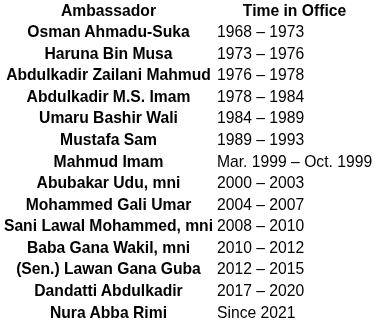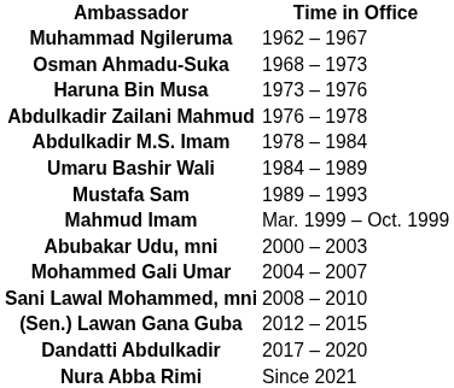 <table>
 <tr>
 <th>Ambassador</th>
 <th>Time in Office</th>
+</tr>
+<tr>
+<th>Muhammad Ngileruma</th>
+<td>1962 – 1967</td>
 </tr>
 <tr>
 <th>Osman Ahmadu-Suka</th>
 <td>1968 – 1973</td>
 </tr>
 <tr>
 <th>Haruna Bin Musa</th>
 <td>1973 – 1976</td>
 </tr>
 <tr>
 <th>Abdulkadir Zailani Mahmud</th>
 <td>1976 – 1978</td>
 </tr>
 <tr>
 <th>Abdulkadir M.S. Imam</th>
 <td>1978 – 1984</td>
 </tr>
 <tr>
 <th>Umaru Bashir Wali</th>
 <td>1984 – 1989</td>
 </tr>
 <tr>
 <th>Mustafa Sam</th>
 <td>1989 – 1993</td>
 </tr>
 <tr>
 <th>Mahmud Imam</th>
 <td>Mar. 1999 – Oct. 1999</td>
 </tr>
 <tr>
 <th>Abubakar Udu, mni</th>
 <td>2000 – 2003</td>
 </tr>
 <tr>
 <th>Mohammed Gali Umar</th>
 <td>2004 – 2007</td>
 </tr>
 <tr>
 <th>Sani Lawal Mohammed, mni</th>
 <td>2008 – 2010</td>
 </tr>
 <tr>
-<th>Baba Gana Wakil, mni</th>
-<td>2010 – 2012</td>
-</tr>
-<tr>
 <th>(Sen.) Lawan Gana Guba</th>
 <td>2012 – 2015</td>
 </tr>
 <tr>
 <th>Dandatti Abdulkadir</th>
 <td>2017 – 2020</td>
 </tr>
 <tr>
 <th>Nura Abba Rimi</th>
 <td>Since 2021</td>
 </tr>
 </table>
